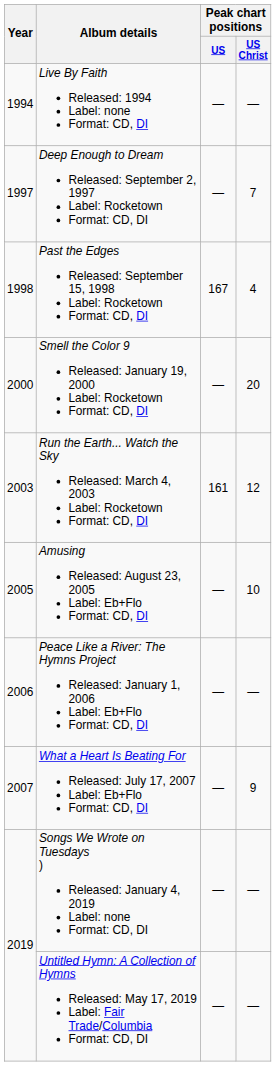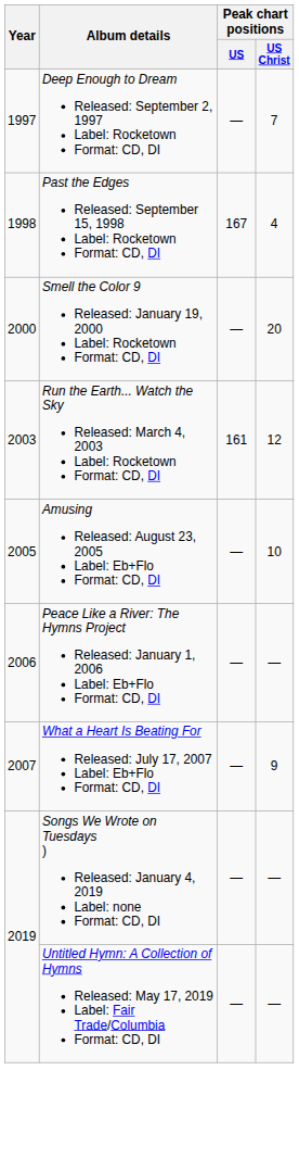 <table class="wikitable">
 <tr>
 <th rowspan="2" width="33">Year</th>
 <th rowspan="2" width="215">Album details</th>
 <th colspan="2">Peak chart positions</th>
 </tr>
 <tr>
 <th scope="col" style="width:3em;font-size:85%;"><a href='#'>US</a><br></th>
 <th scope="col" style="width:3em;font-size:85%;"><a href='#'>US<br> Christ</a><br></th>
-</tr>
-<tr>
-<td>1994</td>
-<td><em>Live By Faith</em><br><ul><li>Released: 1994</li><li>Label: none</li><li>Format: CD, <a href='#'>DI</a></li></ul></td>
-<td align="center">—</td>
-<td align="center">—</td>
 </tr>
 <tr>
 <td>1997</td>
 <td><em>Deep Enough to Dream</em><br><ul><li>Released: September 2, 1997</li><li>Label: Rocketown</li><li>Format: CD, DI</li></ul></td>
 <td align="center">—</td>
 <td align="center">7</td>
 </tr>
 <tr>
 <td>1998</td>
 <td><em>Past the Edges</em><br><ul><li>Released: September 15, 1998</li><li>Label: Rocketown</li><li>Format: CD, <a href='#'>DI</a></li></ul></td>
 <td align="center">167</td>
 <td align="center">4</td>
 </tr>
 <tr>
 <td>2000</td>
 <td><em>Smell the Color 9</em><br><ul><li>Released: January 19, 2000</li><li>Label: Rocketown</li><li>Format: CD, <a href='#'>DI</a></li></ul></td>
 <td align="center">—</td>
 <td align="center">20</td>
 </tr>
 <tr>
 <td>2003</td>
 <td><em>Run the Earth... Watch the Sky</em><br><ul><li>Released: March 4, 2003</li><li>Label: Rocketown</li><li>Format: CD, <a href='#'>DI</a></li></ul></td>
 <td align="center">161</td>
 <td align="center">12</td>
 </tr>
 <tr>
 <td>2005</td>
 <td><em>Amusing</em><br><ul><li>Released: August 23, 2005</li><li>Label: Eb+Flo</li><li>Format: CD, <a href='#'>DI</a></li></ul></td>
 <td align="center">—</td>
 <td align="center">10</td>
 </tr>
 <tr>
 <td>2006</td>
 <td><em>Peace Like a River: The Hymns Project</em><br><ul><li>Released: January 1, 2006</li><li>Label: Eb+Flo</li><li>Format: CD, <a href='#'>DI</a></li></ul></td>
 <td align="center">—</td>
 <td align="center">—</td>
 </tr>
 <tr>
 <td>2007</td>
 <td><em><a href='#'>What a Heart Is Beating For</a></em><br><ul><li>Released: July 17, 2007</li><li>Label: Eb+Flo</li><li>Format: CD, <a href='#'>DI</a></li></ul></td>
 <td align="center">—</td>
 <td align="center">9</td>
 </tr>
 <tr>
 <td rowspan="2">2019</td>
 <td><em>Songs We Wrote on Tuesdays</em><br>)<br><ul><li>Released: January 4, 2019</li><li>Label: none</li><li>Format: CD, DI</li></ul></td>
 <td align="center">—</td>
 <td align="center">—</td>
 </tr>
 <tr>
 <td><em><a href='#'>Untitled Hymn: A Collection of Hymns</a></em><br><ul><li>Released: May 17, 2019</li><li>Label: <a href='#'>Fair Trade</a>/<a href='#'>Columbia</a></li><li>Format: CD, DI</li></ul></td>
 <td align="center">—</td>
 <td align="center">—</td>
 </tr>
 </table>
